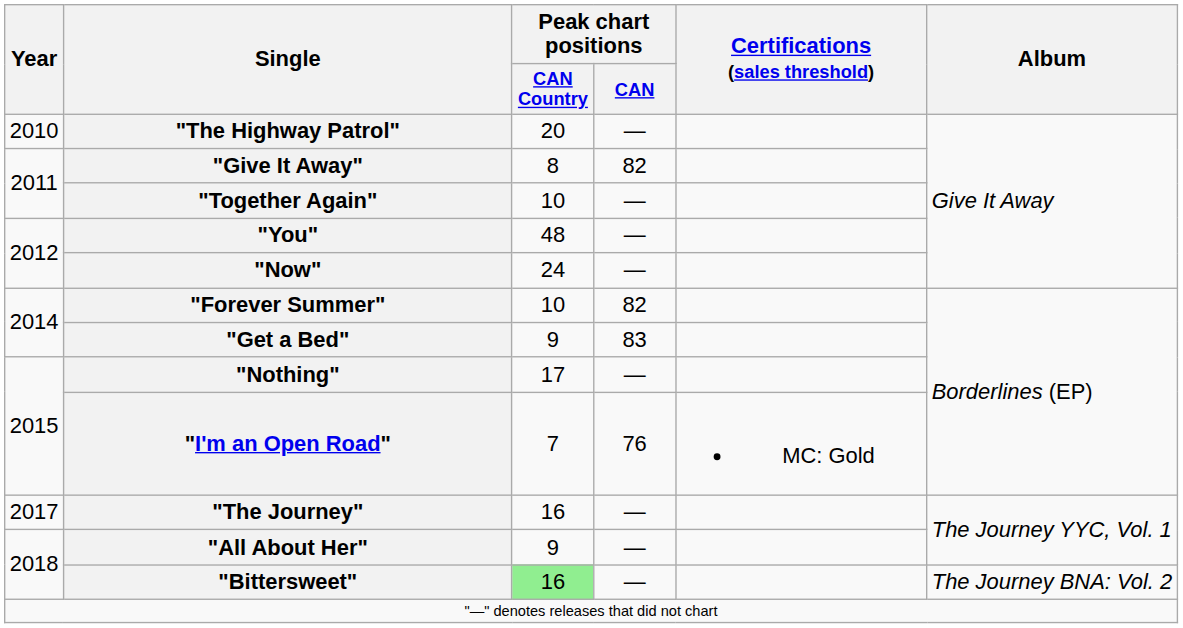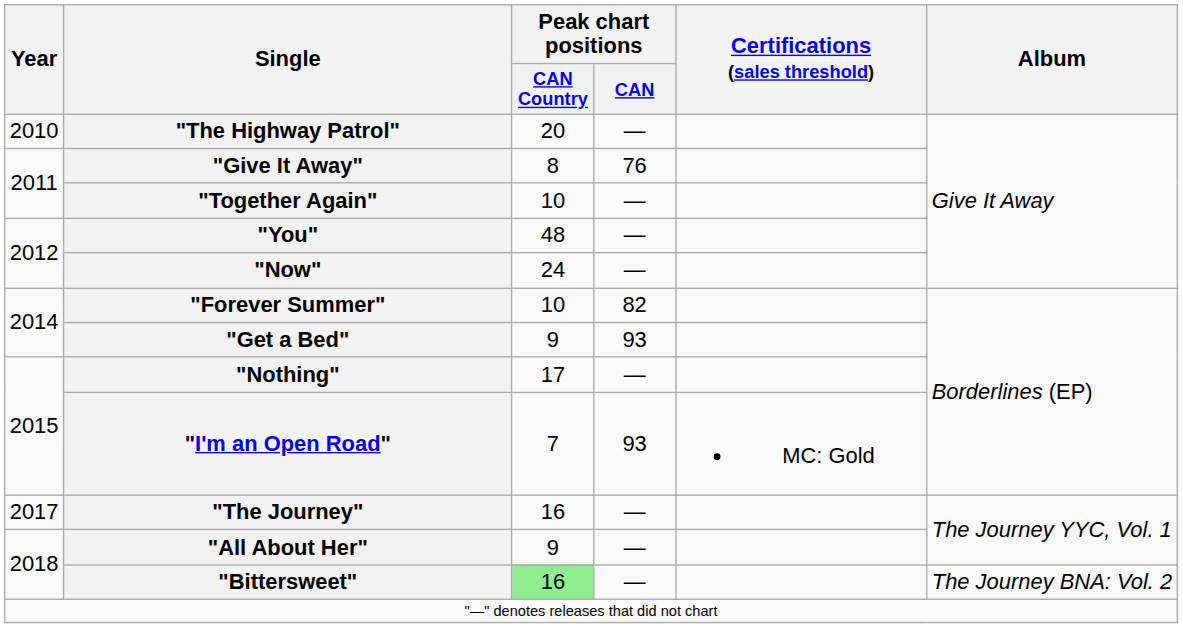 <table class="wikitable plainrowheaders" style="text-align:center;">
 <tr>
 <th rowspan="2">Year</th>
 <th rowspan="2" style="width:20em;">Single</th>
 <th colspan="2">Peak chart<br>positions</th>
 <th rowspan="2" style="width:11em;"><a href='#'>Certifications</a><br><small>(<a href='#'>sales threshold</a>)</small></th>
 <th rowspan="2">Album</th>
 </tr>
 <tr style="font-size:smaller;">
 <th style="width:4em;"><a href='#'>CAN Country</a><br></th>
 <th style="width:4em;"><a href='#'>CAN</a><br></th>
 </tr>
 <tr>
 <td>2010</td>
 <th scope="row">"The Highway Patrol"</th>
 <td>20</td>
 <td>—</td>
 <td></td>
 <td align="left" rowspan="5"><em>Give It Away</em></td>
 </tr>
 <tr>
 <td rowspan="2">2011</td>
 <th scope="row">"Give It Away"</th>
 <td>8</td>
-<td>82</td>
+<td>76</td>
 <td></td>
 </tr>
 <tr>
 <th scope="row">"Together Again"</th>
 <td>10</td>
 <td>—</td>
 <td></td>
 </tr>
 <tr>
 <td rowspan="2">2012</td>
 <th scope="row">"You"</th>
 <td>48</td>
 <td>—</td>
 <td></td>
 </tr>
 <tr>
 <th scope="row">"Now"</th>
 <td>24</td>
 <td>—</td>
 <td></td>
 </tr>
 <tr>
 <td rowspan="2">2014</td>
 <th scope="row">"Forever Summer"</th>
 <td>10</td>
 <td>82</td>
 <td></td>
 <td align="left" rowspan="4"><em>Borderlines</em> (EP)</td>
 </tr>
 <tr>
 <th scope="row">"Get a Bed"</th>
 <td>9</td>
-<td>83</td>
+<td>93</td>
 <td></td>
 </tr>
 <tr>
 <td rowspan="2">2015</td>
 <th scope="row">"Nothing"</th>
 <td>17</td>
 <td>—</td>
 <td></td>
 </tr>
 <tr>
 <th scope="row">"<a href='#'>I'm an Open Road</a>"<br></th>
 <td>7</td>
-<td>76</td>
+<td>93</td>
 <td><br><ul><li>MC: Gold</li></ul></td>
 </tr>
 <tr>
 <td>2017</td>
 <th scope="row">"The Journey"</th>
 <td>16</td>
 <td>—</td>
 <td></td>
 <td rowspan="2" align="left"><em>The Journey YYC, Vol. 1</em></td>
 </tr>
 <tr>
 <td rowspan="2">2018</td>
 <th scope="row">"All About Her"</th>
 <td>9</td>
 <td>—</td>
 <td></td>
 </tr>
 <tr>
 <th scope="row">"Bittersweet"<br></th>
 <td style="background: lightgreen;">16</td>
 <td>—</td>
 <td></td>
 <td align="left"><em>The Journey BNA: Vol. 2</em></td>
 </tr>
 <tr>
 <td colspan="6" style="font-size:8pt">"—" denotes releases that did not chart</td>
 </tr>
 </table>
